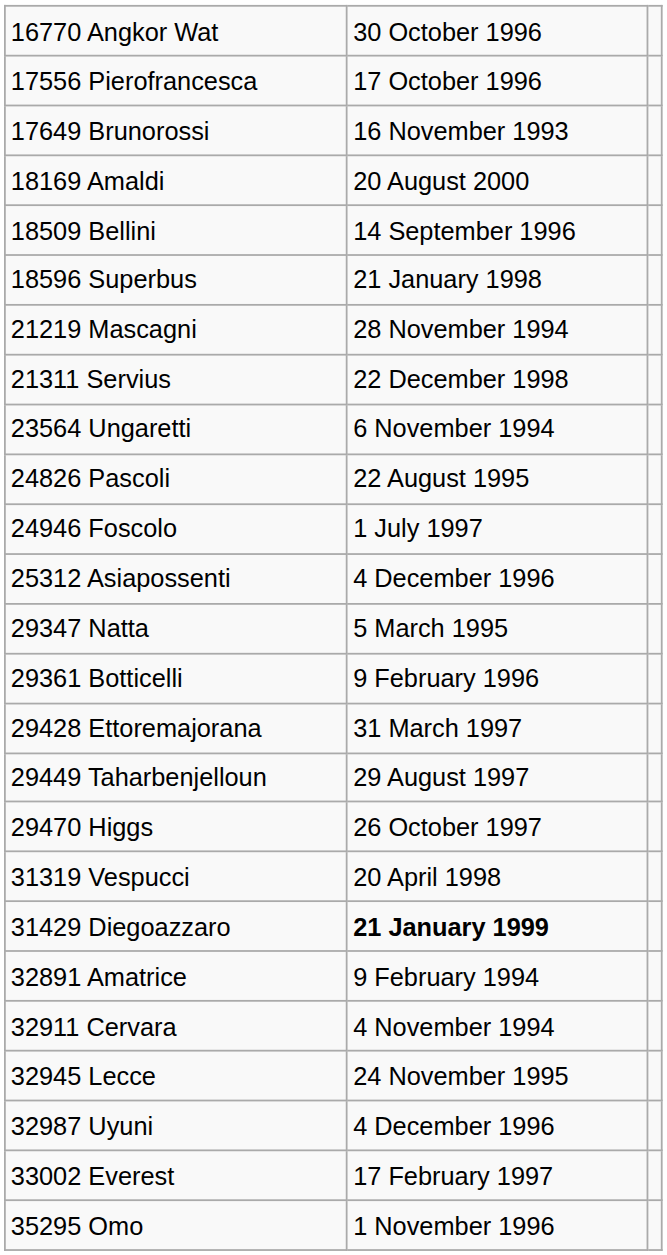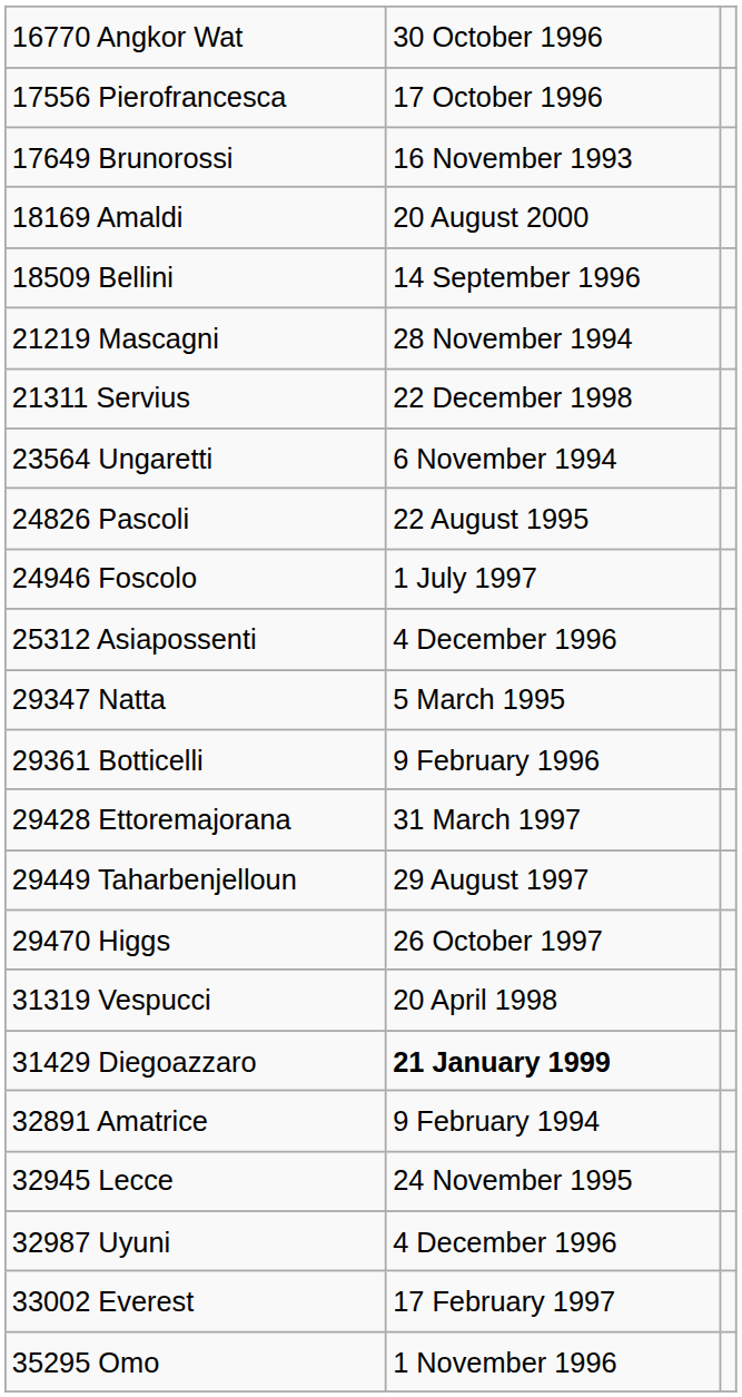 <table class="wikitable" style="font-size: 89%; float: left; width: 26em; margin-right: 1em; height: 700px">
 <tr>
 <td>16770 Angkor Wat</td>
 <td>30 October 1996</td>
 <td></td>
 </tr>
 <tr>
 <td>17556 Pierofrancesca</td>
 <td>17 October 1996</td>
 <td></td>
 </tr>
 <tr>
 <td>17649 Brunorossi</td>
 <td>16 November 1993</td>
 <td></td>
 </tr>
 <tr>
 <td>18169 Amaldi</td>
 <td>20 August 2000</td>
 <td></td>
 </tr>
 <tr>
 <td>18509 Bellini</td>
 <td>14 September 1996</td>
-<td></td>
-</tr>
-<tr>
-<td>18596 Superbus</td>
-<td>21 January 1998</td>
 <td></td>
 </tr>
 <tr>
 <td>21219 Mascagni</td>
 <td>28 November 1994</td>
 <td></td>
 </tr>
 <tr>
 <td>21311 Servius</td>
 <td>22 December 1998</td>
 <td></td>
 </tr>
 <tr>
 <td>23564 Ungaretti</td>
 <td>6 November 1994</td>
 <td></td>
 </tr>
 <tr>
 <td>24826 Pascoli</td>
 <td>22 August 1995</td>
 <td></td>
 </tr>
 <tr>
 <td>24946 Foscolo</td>
 <td>1 July 1997</td>
 <td></td>
 </tr>
 <tr>
 <td>25312 Asiapossenti</td>
 <td>4 December 1996</td>
 <td></td>
 </tr>
 <tr>
 <td>29347 Natta</td>
 <td>5 March 1995</td>
 <td></td>
 </tr>
 <tr>
 <td>29361 Botticelli</td>
 <td>9 February 1996</td>
 <td></td>
 </tr>
 <tr>
 <td>29428 Ettoremajorana</td>
 <td>31 March 1997</td>
 <td></td>
 </tr>
 <tr>
 <td>29449 Taharbenjelloun</td>
 <td>29 August 1997</td>
 <td></td>
 </tr>
 <tr>
 <td>29470 Higgs</td>
 <td>26 October 1997</td>
 <td></td>
 </tr>
 <tr>
 <td>31319 Vespucci</td>
 <td>20 April 1998</td>
 <td></td>
 </tr>
 <tr>
 <td>31429 Diegoazzaro</td>
 <td><strong>21 January 1999</strong></td>
 <td></td>
 </tr>
 <tr>
 <td>32891 Amatrice</td>
 <td>9 February 1994</td>
 <td></td>
 </tr>
 <tr>
-<td>32911 Cervara</td>
-<td>4 November 1994</td>
-<td></td>
-</tr>
-<tr>
 <td>32945 Lecce</td>
 <td>24 November 1995</td>
 <td></td>
 </tr>
 <tr>
 <td>32987 Uyuni</td>
 <td>4 December 1996</td>
 <td></td>
 </tr>
 <tr>
 <td>33002 Everest</td>
 <td>17 February 1997</td>
 <td></td>
 </tr>
 <tr>
 <td>35295 Omo</td>
 <td>1 November 1996</td>
 <td></td>
 </tr>
 </table>
